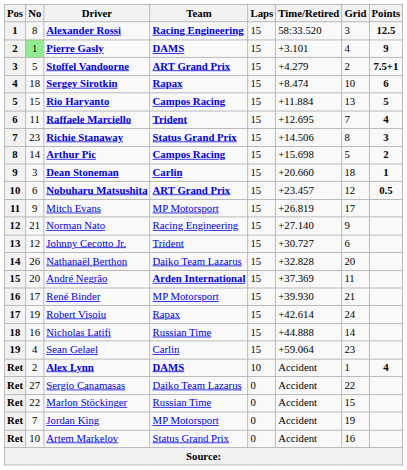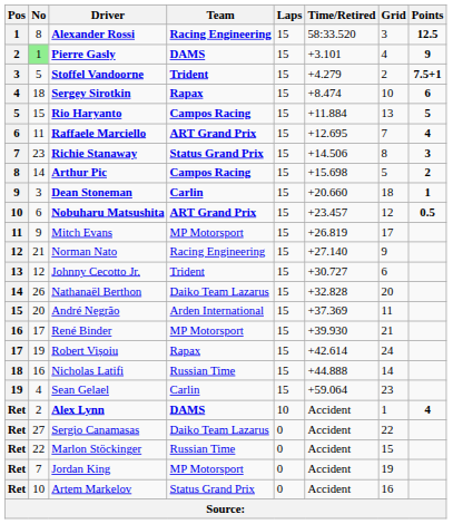 <table class="wikitable" style="font-size:85%">
 <tr>
 <th>Pos</th>
 <th>No</th>
 <th>Driver</th>
 <th>Team</th>
 <th>Laps</th>
 <th>Time/Retired</th>
 <th>Grid</th>
 <th>Points</th>
 </tr>
 <tr>
 <th>1</th>
 <td align="center">8</td>
 <td> <strong><a href='#'>Alexander Rossi</a></strong></td>
 <td><strong><a href='#'>Racing Engineering</a></strong></td>
 <td>15</td>
 <td>58:33.520</td>
 <td>3</td>
 <td align="center"><strong>12.5</strong></td>
 </tr>
 <tr>
 <th>2</th>
 <td align="center" style="background: lightgreen;">1</td>
 <td> <strong><a href='#'>Pierre Gasly</a></strong></td>
 <td><strong><a href='#'>DAMS</a></strong></td>
 <td>15</td>
 <td>+3.101</td>
 <td>4</td>
 <td align="center"><strong>9</strong></td>
 </tr>
 <tr>
 <th>3</th>
 <td align="center">5</td>
 <td> <strong><a href='#'>Stoffel Vandoorne</a></strong></td>
-<td><strong><a href='#'>ART Grand Prix</a></strong></td>
+<td><strong><a href='#'>Trident</a></strong></td>
 <td>15</td>
 <td>+4.279</td>
 <td>2</td>
 <td align="center"><strong>7.5+1</strong></td>
 </tr>
 <tr>
 <th>4</th>
 <td align="center">18</td>
 <td> <strong><a href='#'>Sergey Sirotkin</a></strong></td>
 <td><strong><a href='#'>Rapax</a></strong></td>
 <td>15</td>
 <td>+8.474</td>
 <td>10</td>
 <td align="center"><strong>6</strong></td>
 </tr>
 <tr>
 <th>5</th>
 <td align="center">15</td>
 <td> <strong><a href='#'>Rio Haryanto</a></strong></td>
 <td><strong><a href='#'>Campos Racing</a></strong></td>
 <td>15</td>
 <td>+11.884</td>
 <td>13</td>
 <td align="center"><strong>5</strong></td>
 </tr>
 <tr>
 <th>6</th>
 <td align="center">11</td>
 <td> <strong><a href='#'>Raffaele Marciello</a></strong></td>
-<td><strong><a href='#'>Trident</a></strong></td>
+<td><strong><a href='#'>ART Grand Prix</a></strong></td>
 <td>15</td>
 <td>+12.695</td>
 <td>7</td>
 <td align="center"><strong>4</strong></td>
 </tr>
 <tr>
 <th>7</th>
 <td align="center">23</td>
 <td> <strong><a href='#'>Richie Stanaway</a></strong></td>
 <td><strong><a href='#'>Status Grand Prix</a></strong></td>
 <td>15</td>
 <td>+14.506</td>
 <td>8</td>
 <td align="center"><strong>3</strong></td>
 </tr>
 <tr>
 <th>8</th>
 <td align="center">14</td>
 <td> <strong><a href='#'>Arthur Pic</a></strong></td>
 <td><strong><a href='#'>Campos Racing</a></strong></td>
 <td>15</td>
 <td>+15.698</td>
 <td>5</td>
 <td align="center"><strong>2</strong></td>
 </tr>
 <tr>
 <th>9</th>
 <td align="center">3</td>
 <td> <strong><a href='#'>Dean Stoneman</a></strong></td>
 <td><strong><a href='#'>Carlin</a></strong></td>
 <td>15</td>
 <td>+20.660</td>
 <td>18</td>
 <td align="center"><strong>1</strong></td>
 </tr>
 <tr>
 <th>10</th>
 <td align="center">6</td>
 <td> <strong><a href='#'>Nobuharu Matsushita</a></strong></td>
 <td><strong><a href='#'>ART Grand Prix</a></strong></td>
 <td>15</td>
 <td>+23.457</td>
 <td>12</td>
 <td align="center"><strong>0.5</strong></td>
 </tr>
 <tr>
 <th>11</th>
 <td align="center">9</td>
 <td> <a href='#'>Mitch Evans</a></td>
 <td><a href='#'>MP Motorsport</a></td>
 <td>15</td>
 <td>+26.819</td>
 <td>17</td>
 <td></td>
 </tr>
 <tr>
 <th>12</th>
 <td align="center">21</td>
 <td> <a href='#'>Norman Nato</a></td>
 <td><a href='#'>Racing Engineering</a></td>
 <td>15</td>
 <td>+27.140</td>
 <td>9</td>
 <td></td>
 </tr>
 <tr>
 <th>13</th>
 <td align="center">12</td>
 <td> <a href='#'>Johnny Cecotto Jr.</a></td>
 <td><a href='#'>Trident</a></td>
 <td>15</td>
 <td>+30.727</td>
 <td>6</td>
 <td></td>
 </tr>
 <tr>
 <th>14</th>
 <td align="center">26</td>
 <td> <a href='#'>Nathanaël Berthon</a></td>
 <td><a href='#'>Daiko Team Lazarus</a></td>
 <td>15</td>
 <td>+32.828</td>
 <td>20</td>
 <td></td>
 </tr>
 <tr>
 <th>15</th>
 <td align="center">20</td>
 <td> <a href='#'>André Negrão</a></td>
-<td><strong><a href='#'>Arden International</a></strong></td>
+<td><a href='#'>Arden International</a></td>
 <td>15</td>
 <td>+37.369</td>
 <td>11</td>
 <td></td>
 </tr>
 <tr>
 <th>16</th>
 <td align="center">17</td>
 <td> <a href='#'>René Binder</a></td>
 <td><a href='#'>MP Motorsport</a></td>
 <td>15</td>
 <td>+39.930</td>
 <td>21</td>
 <td></td>
 </tr>
 <tr>
 <th>17</th>
 <td align="center">19</td>
 <td> <a href='#'>Robert Vișoiu</a></td>
 <td><a href='#'>Rapax</a></td>
 <td>15</td>
 <td>+42.614</td>
 <td>24</td>
 <td></td>
 </tr>
 <tr>
 <th>18</th>
 <td align="center">16</td>
 <td> <a href='#'>Nicholas Latifi</a></td>
 <td><a href='#'>Russian Time</a></td>
 <td>15</td>
 <td>+44.888</td>
 <td>14</td>
 </tr>
 <tr>
 <th>19</th>
 <td align="center">4</td>
 <td> <a href='#'>Sean Gelael</a></td>
 <td><a href='#'>Carlin</a></td>
 <td>15</td>
 <td>+59.064</td>
 <td>23</td>
 <td></td>
 </tr>
 <tr>
 <th>Ret</th>
 <td align="center">2</td>
 <td> <strong><a href='#'>Alex Lynn</a></strong></td>
 <td><strong><a href='#'>DAMS</a></strong></td>
 <td>10</td>
 <td>Accident</td>
 <td>1</td>
 <td align="center"><strong>4</strong></td>
 </tr>
 <tr>
 <th>Ret</th>
 <td align="center">27</td>
 <td> <a href='#'>Sergio Canamasas</a></td>
 <td><a href='#'>Daiko Team Lazarus</a></td>
 <td>0</td>
 <td>Accident</td>
 <td>22</td>
 <td></td>
 </tr>
 <tr>
 <th>Ret</th>
 <td align="center">22</td>
 <td> <a href='#'>Marlon Stöckinger</a></td>
 <td><a href='#'>Russian Time</a></td>
 <td>0</td>
 <td>Accident</td>
 <td>15</td>
 <td></td>
 </tr>
 <tr>
 <th>Ret</th>
 <td align="center">7</td>
 <td> <a href='#'>Jordan King</a></td>
 <td><a href='#'>MP Motorsport</a></td>
 <td>0</td>
 <td>Accident</td>
 <td>19</td>
 <td></td>
 </tr>
 <tr>
 <th>Ret</th>
 <td align="center">10</td>
 <td> <a href='#'>Artem Markelov</a></td>
 <td><a href='#'>Status Grand Prix</a></td>
 <td>0</td>
 <td>Accident</td>
 <td>16</td>
 <td></td>
 </tr>
 <tr>
 <th colspan="8">Source:</th>
 </tr>
 </table>
